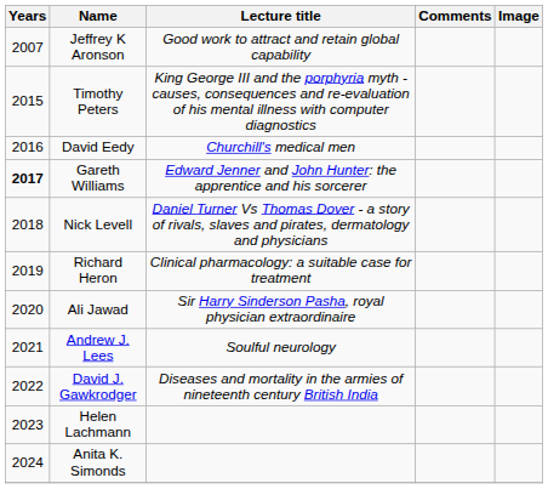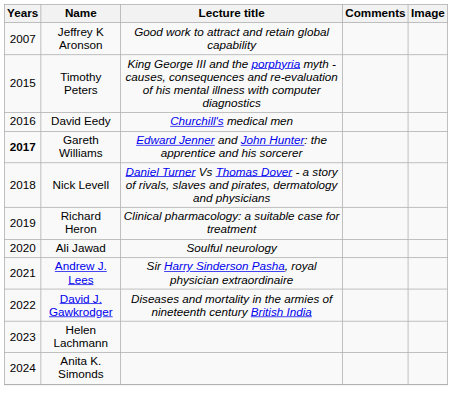 <table class="wikitable sortable sticky-header" style=text-align:center;>
 <tr>
 <th>Years</th>
 <th>Name</th>
 <th>Lecture title</th>
 <th>Comments</th>
 <th>Image</th>
 </tr>
 <tr>
 <td>2007</td>
 <td>Jeffrey K Aronson</td>
 <td><em>Good work to attract and retain global capability</em></td>
 <td></td>
 <td></td>
 </tr>
 <tr>
 <td>2015</td>
 <td>Timothy Peters</td>
 <td><em>King George III and the <a href='#'>porphyria</a> myth - causes, consequences and re-evaluation of his mental illness with computer diagnostics</em></td>
 <td></td>
 <td></td>
 </tr>
 <tr>
 <td>2016</td>
 <td>David Eedy</td>
 <td><em><a href='#'>Churchill's</a> medical men</em></td>
 <td></td>
 <td></td>
 </tr>
 <tr>
 <td><strong>2017</strong></td>
 <td>Gareth Williams</td>
 <td><em><a href='#'>Edward Jenner</a> and <a href='#'>John Hunter</a>: the apprentice and his sorcerer</em></td>
 <td></td>
 <td></td>
 </tr>
 <tr>
 <td>2018</td>
 <td>Nick Levell</td>
 <td><em><a href='#'>Daniel Turner</a> Vs <a href='#'>Thomas Dover</a> - a story of rivals, slaves and pirates, dermatology and physicians</em></td>
 <td></td>
 <td></td>
 </tr>
 <tr>
 <td>2019</td>
 <td>Richard Heron</td>
 <td><em>Clinical pharmacology: a suitable case for treatment</em></td>
 <td></td>
 <td></td>
 </tr>
 <tr>
 <td>2020</td>
 <td>Ali Jawad</td>
-<td><em>Sir <a href='#'>Harry Sinderson Pasha</a>, royal physician extraordinaire</em></td>
+<td><em>Soulful neurology</em></td>
 <td></td>
 <td></td>
 </tr>
 <tr>
 <td>2021</td>
 <td><a href='#'>Andrew J. Lees</a></td>
-<td><em>Soulful neurology</em></td>
+<td><em>Sir <a href='#'>Harry Sinderson Pasha</a>, royal physician extraordinaire</em></td>
 <td></td>
 <td></td>
 </tr>
 <tr>
 <td>2022</td>
 <td><a href='#'>David J. Gawkrodger</a></td>
 <td><em>Diseases and mortality in the armies of nineteenth century <a href='#'>British India</a></em></td>
 <td></td>
 <td></td>
 </tr>
 <tr>
 <td>2023</td>
 <td>Helen Lachmann</td>
 <td></td>
 <td></td>
 <td></td>
 </tr>
 <tr>
 <td>2024</td>
 <td>Anita K. Simonds</td>
 <td></td>
 <td></td>
 <td></td>
 </tr>
 <tr>
 </tr>
 </table>
